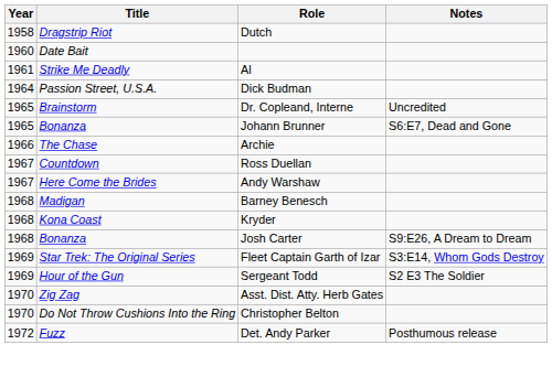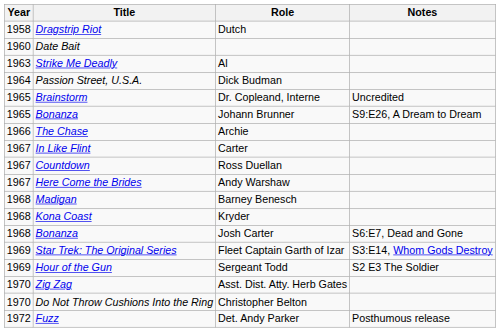 <table class="wikitable sortable">
 <tr>
 <th>Year</th>
 <th>Title</th>
 <th>Role</th>
 <th class="unsortable">Notes</th>
 </tr>
 <tr>
 <td>1958</td>
 <td><em><a href='#'>Dragstrip Riot</a></em></td>
 <td>Dutch</td>
 <td></td>
 </tr>
 <tr>
 <td>1960</td>
 <td><em>Date Bait</em></td>
 <td></td>
 <td></td>
 </tr>
 <tr>
-<td>1961</td>
+<td>1963</td>
 <td><em><a href='#'>Strike Me Deadly</a></em></td>
 <td>Al</td>
 <td></td>
 </tr>
 <tr>
 <td>1964</td>
 <td><em>Passion Street, U.S.A.</em></td>
 <td>Dick Budman</td>
 <td></td>
 </tr>
 <tr>
 <td>1965</td>
 <td><em><a href='#'>Brainstorm</a></em></td>
 <td>Dr. Copleand, Interne</td>
 <td>Uncredited</td>
 </tr>
 <tr>
 <td>1965</td>
 <td><em><a href='#'>Bonanza</a></em></td>
 <td>Johann Brunner</td>
-<td>S6:E7, Dead and Gone</td>
+<td>S9:E26, A Dream to Dream</td>
 </tr>
 <tr>
 <td>1966</td>
 <td data-sort-value="Chase, The"><em><a href='#'>The Chase</a></em></td>
 <td>Archie</td>
+<td></td>
+</tr>
+<tr>
+<td>1967</td>
+<td><em><a href='#'>In Like Flint</a></em></td>
+<td>Carter</td>
 <td></td>
 </tr>
 <tr>
 <td>1967</td>
 <td><em><a href='#'>Countdown</a></em></td>
 <td>Ross Duellan</td>
 <td></td>
 </tr>
 <tr>
 <td>1967</td>
 <td><em><a href='#'>Here Come the Brides</a></em></td>
 <td>Andy Warshaw</td>
 <td></td>
 </tr>
 <tr>
 <td>1968</td>
 <td><em><a href='#'>Madigan</a></em></td>
 <td>Barney Benesch</td>
 <td></td>
 </tr>
 <tr>
 <td>1968</td>
 <td><em><a href='#'>Kona Coast</a></em></td>
 <td>Kryder</td>
 <td></td>
 </tr>
 <tr>
 <td>1968</td>
 <td><em><a href='#'>Bonanza</a></em></td>
 <td>Josh Carter</td>
-<td>S9:E26, A Dream to Dream</td>
+<td>S6:E7, Dead and Gone</td>
 </tr>
 <tr>
 <td>1969</td>
 <td><em><a href='#'>Star Trek: The Original Series</a></em></td>
 <td>Fleet Captain Garth of Izar</td>
 <td>S3:E14, <a href='#'>Whom Gods Destroy</a></td>
 </tr>
 <tr>
 <td>1969</td>
 <td><em><a href='#'>Hour of the Gun</a></em></td>
 <td>Sergeant Todd</td>
 <td>S2 E3 The Soldier</td>
 </tr>
 <tr>
 <td>1970</td>
 <td><em><a href='#'>Zig Zag</a></em></td>
 <td>Asst. Dist. Atty. Herb Gates</td>
 <td></td>
 </tr>
 <tr>
 <td>1970</td>
 <td><em>Do Not Throw Cushions Into the Ring</em></td>
 <td>Christopher Belton</td>
 <td></td>
 </tr>
 <tr>
 <td>1972</td>
 <td><em><a href='#'>Fuzz</a></em></td>
 <td>Det. Andy Parker</td>
 <td>Posthumous release</td>
 </tr>
 </table>
